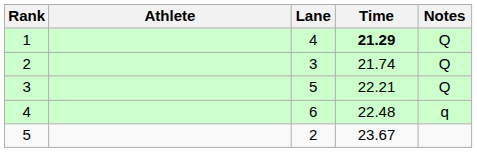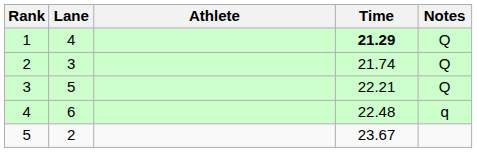 <table class="wikitable sortable" style="text-align:center">
 <tr>
 <th width=40>Rank</th>
+<th width=40>Lane</th>
 <th width=250>Athlete</th>
-<th width=40>Lane</th>
 <th width=80>Time</th>
 <th width=50>Notes</th>
 </tr>
 <tr style="background:#cfc;">
 <td>1</td>
+<td>4</td>
 <td align=left></td>
-<td>4</td>
 <td><strong>21.29</strong></td>
 <td>Q</td>
 </tr>
 <tr style="background:#cfc;">
 <td>2</td>
+<td>3</td>
 <td align=left></td>
-<td>3</td>
 <td>21.74</td>
 <td>Q</td>
 </tr>
 <tr style="background:#cfc;">
 <td>3</td>
+<td>5</td>
 <td align=left></td>
-<td>5</td>
 <td>22.21</td>
 <td>Q</td>
 </tr>
 <tr style="background:#cfc;">
 <td>4</td>
+<td>6</td>
 <td align=left></td>
-<td>6</td>
 <td>22.48</td>
 <td>q</td>
 </tr>
 <tr>
 <td>5</td>
+<td>2</td>
 <td align=left></td>
-<td>2</td>
 <td>23.67</td>
 <td></td>
 </tr>
 </table>
